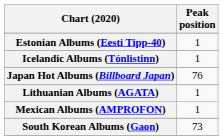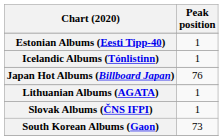 <table class="wikitable sortable plainrowheaders" style="text-align:center">
 <tr>
 <th scope="col">Chart (2020)</th>
 <th scope="col">Peak<br>position</th>
 </tr>
 <tr>
 </tr>
 <tr>
 </tr>
 <tr>
 </tr>
 <tr>
 </tr>
 <tr>
 </tr>
 <tr>
 </tr>
 <tr>
 </tr>
 <tr>
 </tr>
 <tr>
 <th scope="row">Estonian Albums (<a href='#'>Eesti Tipp-40</a>)</th>
 <td>1</td>
 </tr>
 <tr>
 </tr>
 <tr>
 </tr>
 <tr>
 </tr>
 <tr>
 </tr>
 <tr>
 <th scope="row">Icelandic Albums (<a href='#'>Tónlistinn</a>)</th>
 <td>1</td>
 </tr>
 <tr>
 </tr>
 <tr>
 </tr>
 <tr>
 <th scope="row">Japan Hot Albums (<em><a href='#'>Billboard Japan</a></em>)</th>
 <td>76</td>
 </tr>
 <tr>
 </tr>
 <tr>
 <th scope="row">Lithuanian Albums (<a href='#'>AGATA</a>)</th>
 <td>1</td>
 </tr>
 <tr>
-<th scope="row">Mexican Albums (<a href='#'>AMPROFON</a>)</th>
-<td>1</td>
 </tr>
 <tr>
 </tr>
 <tr>
 </tr>
 <tr>
 </tr>
 <tr>
 </tr>
 <tr>
+<th scope="row">Slovak Albums (<a href='#'>ČNS IFPI</a>)</th>
+<td>1</td>
 </tr>
 <tr>
 <th scope="row">South Korean Albums (<a href='#'>Gaon</a>)</th>
 <td>73</td>
 </tr>
 <tr>
 </tr>
 <tr>
 </tr>
 <tr>
 </tr>
 <tr>
 </tr>
 <tr>
 </tr>
 <tr>
 </tr>
 <tr>
 </tr>
 </table>
